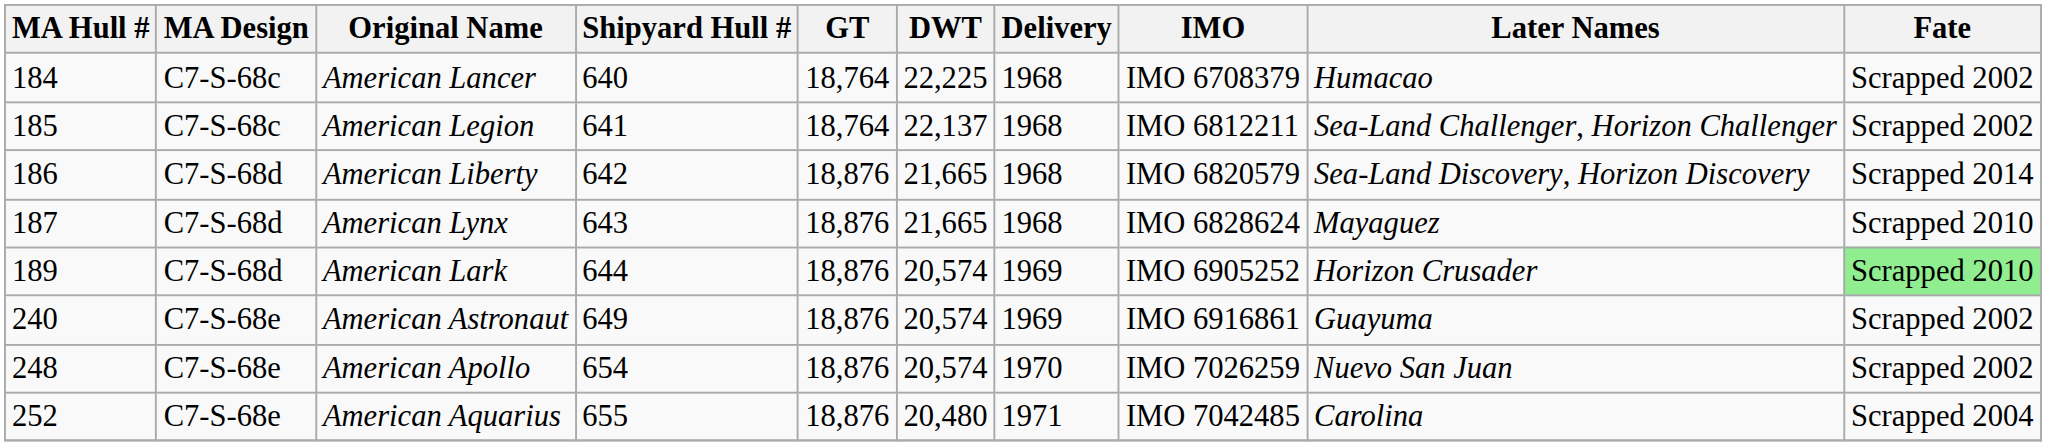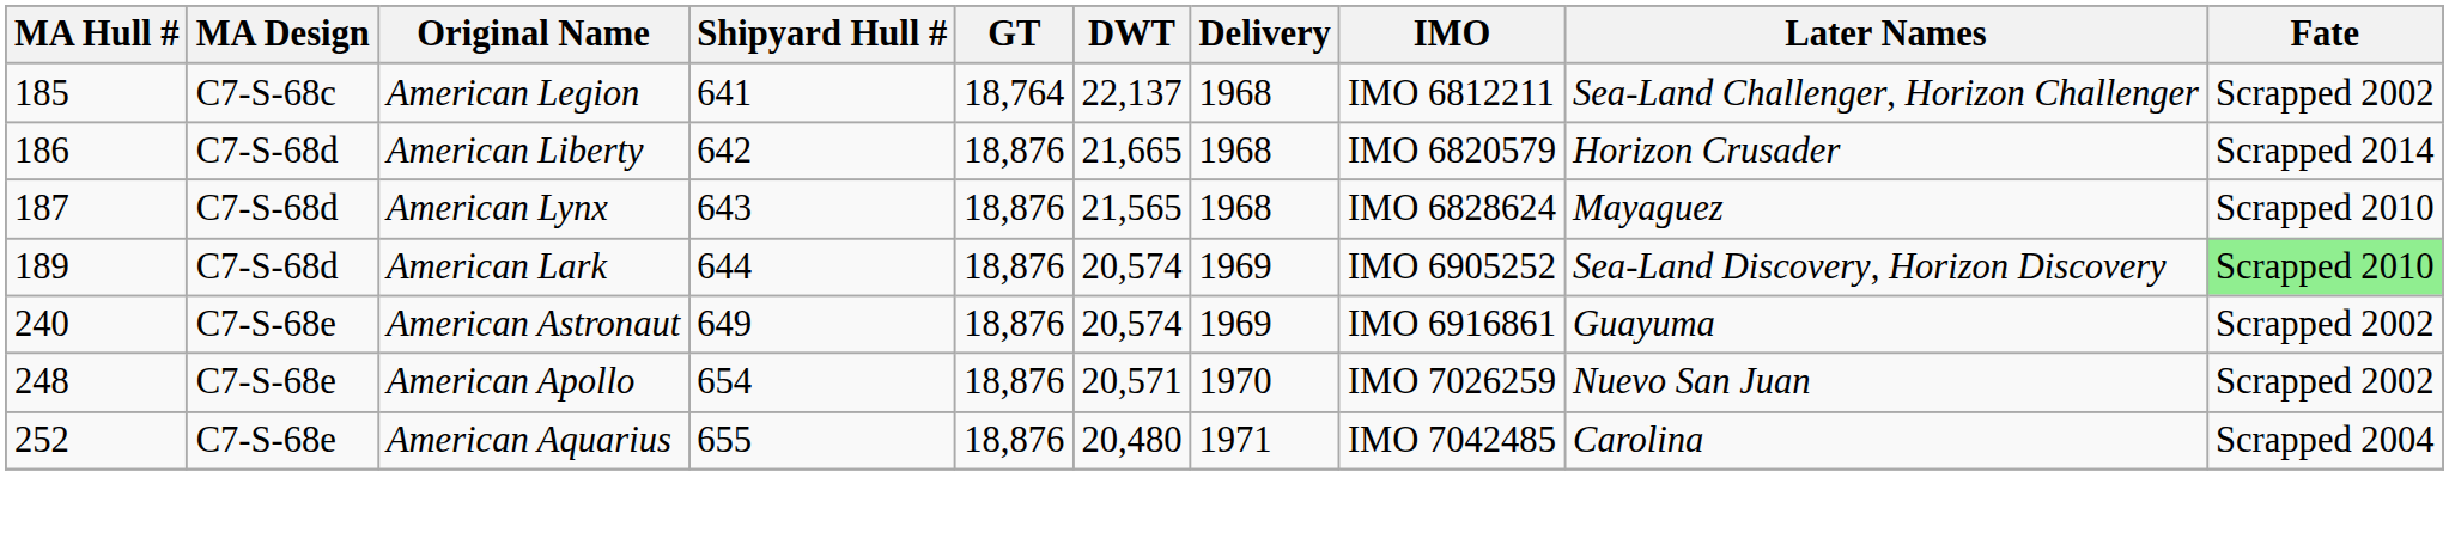 <table class="wikitable">
 <tr>
 <th>MA Hull #</th>
 <th>MA Design</th>
 <th>Original Name</th>
 <th>Shipyard Hull #</th>
 <th>GT</th>
 <th>DWT</th>
 <th>Delivery</th>
 <th>IMO</th>
 <th>Later Names</th>
 <th>Fate</th>
-</tr>
-<tr>
-<td>184</td>
-<td>C7-S-68c</td>
-<td><em>American Lancer</em></td>
-<td>640</td>
-<td>18,764</td>
-<td>22,225</td>
-<td>1968</td>
-<td>IMO 6708379</td>
-<td><em>Humacao</em></td>
-<td>Scrapped 2002</td>
 </tr>
 <tr>
 <td>185</td>
 <td>C7-S-68c</td>
 <td><em>American Legion</em></td>
 <td>641</td>
 <td>18,764</td>
 <td>22,137</td>
 <td>1968</td>
 <td>IMO 6812211</td>
 <td><em>Sea-Land Challenger</em>, <em>Horizon Challenger</em></td>
 <td>Scrapped 2002</td>
 </tr>
 <tr>
 <td>186</td>
 <td>C7-S-68d</td>
 <td><em>American Liberty</em></td>
 <td>642</td>
 <td>18,876</td>
 <td>21,665</td>
 <td>1968</td>
 <td>IMO 6820579</td>
-<td><em>Sea-Land Discovery</em>, <em>Horizon Discovery</em></td>
+<td><em>Horizon Crusader</em></td>
 <td>Scrapped 2014</td>
 </tr>
 <tr>
 <td>187</td>
 <td>C7-S-68d</td>
 <td><em>American Lynx</em></td>
 <td>643</td>
 <td>18,876</td>
-<td>21,665</td>
+<td>21,565</td>
 <td>1968</td>
 <td>IMO 6828624</td>
 <td><em>Mayaguez</em></td>
 <td>Scrapped 2010</td>
 </tr>
 <tr>
 <td>189</td>
 <td>C7-S-68d</td>
 <td><em>American Lark</em></td>
 <td>644</td>
 <td>18,876</td>
 <td>20,574</td>
 <td>1969</td>
 <td>IMO 6905252</td>
-<td><em>Horizon Crusader</em></td>
+<td><em>Sea-Land Discovery</em>, <em>Horizon Discovery</em></td>
 <td style="background: lightgreen;">Scrapped 2010</td>
 </tr>
 <tr>
 <td>240</td>
 <td>C7-S-68e</td>
 <td><em>American Astronaut</em></td>
 <td>649</td>
 <td>18,876</td>
 <td>20,574</td>
 <td>1969</td>
 <td>IMO 6916861</td>
 <td><em>Guayuma</em></td>
 <td>Scrapped 2002</td>
 </tr>
 <tr>
 <td>248</td>
 <td>C7-S-68e</td>
 <td><em>American Apollo</em></td>
 <td>654</td>
 <td>18,876</td>
-<td>20,574</td>
+<td>20,571</td>
 <td>1970</td>
 <td>IMO 7026259</td>
 <td><em>Nuevo San Juan</em></td>
 <td>Scrapped 2002</td>
 </tr>
 <tr>
 <td>252</td>
 <td>C7-S-68e</td>
 <td><em>American Aquarius</em></td>
 <td>655</td>
 <td>18,876</td>
 <td>20,480</td>
 <td>1971</td>
 <td>IMO 7042485</td>
 <td><em>Carolina</em></td>
 <td>Scrapped 2004</td>
 </tr>
 <tr>
 </tr>
 </table>
